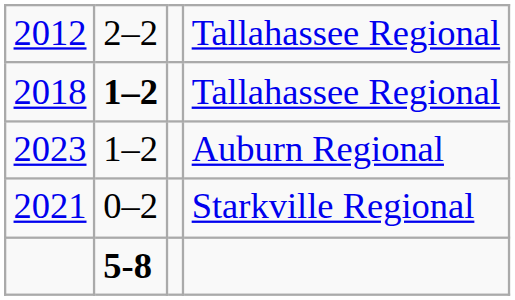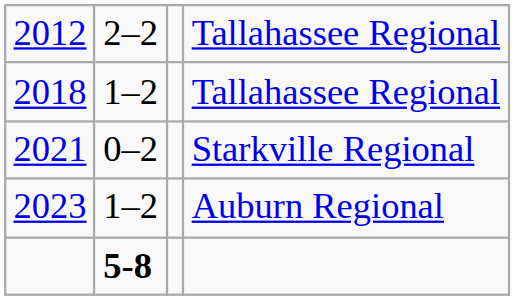 <table class="wikitable">
 <tr>
 <td><a href='#'>2012</a></td>
 <td>2–2</td>
 <td></td>
 <td><a href='#'>Tallahassee Regional</a></td>
 </tr>
 <tr>
 <td><a href='#'>2018</a></td>
-<td><strong>1–2</strong></td>
+<td>1–2</td>
 <td></td>
 <td><a href='#'>Tallahassee Regional</a></td>
+</tr>
+<tr>
+<td><a href='#'>2021</a></td>
+<td>0–2</td>
+<td></td>
+<td><a href='#'>Starkville Regional</a></td>
 </tr>
 <tr>
 <td><a href='#'>2023</a></td>
 <td>1–2</td>
 <td></td>
 <td><a href='#'>Auburn Regional</a></td>
 </tr>
 <tr>
-<td><a href='#'>2021</a></td>
-<td>0–2</td>
-<td></td>
-<td><a href='#'>Starkville Regional</a></td>
-</tr>
-<tr>
 <td></td>
 <td><strong>5-8</strong></td>
 <td><strong></strong></td>
 <td></td>
 </tr>
 </table>
